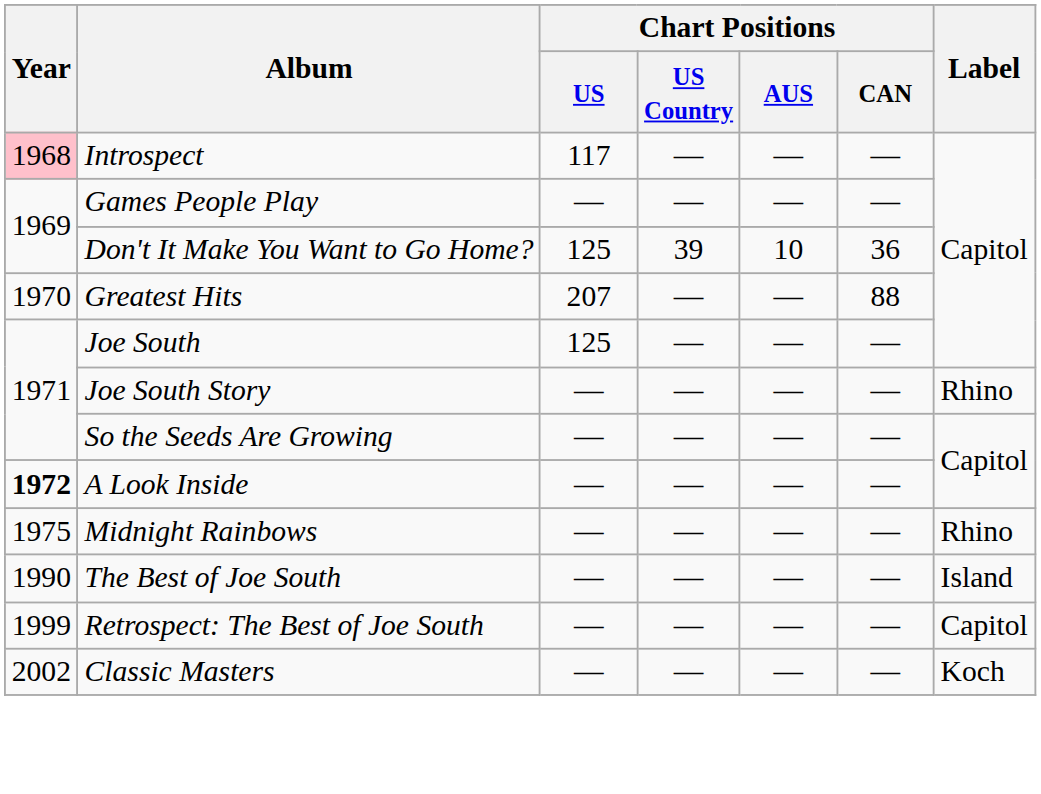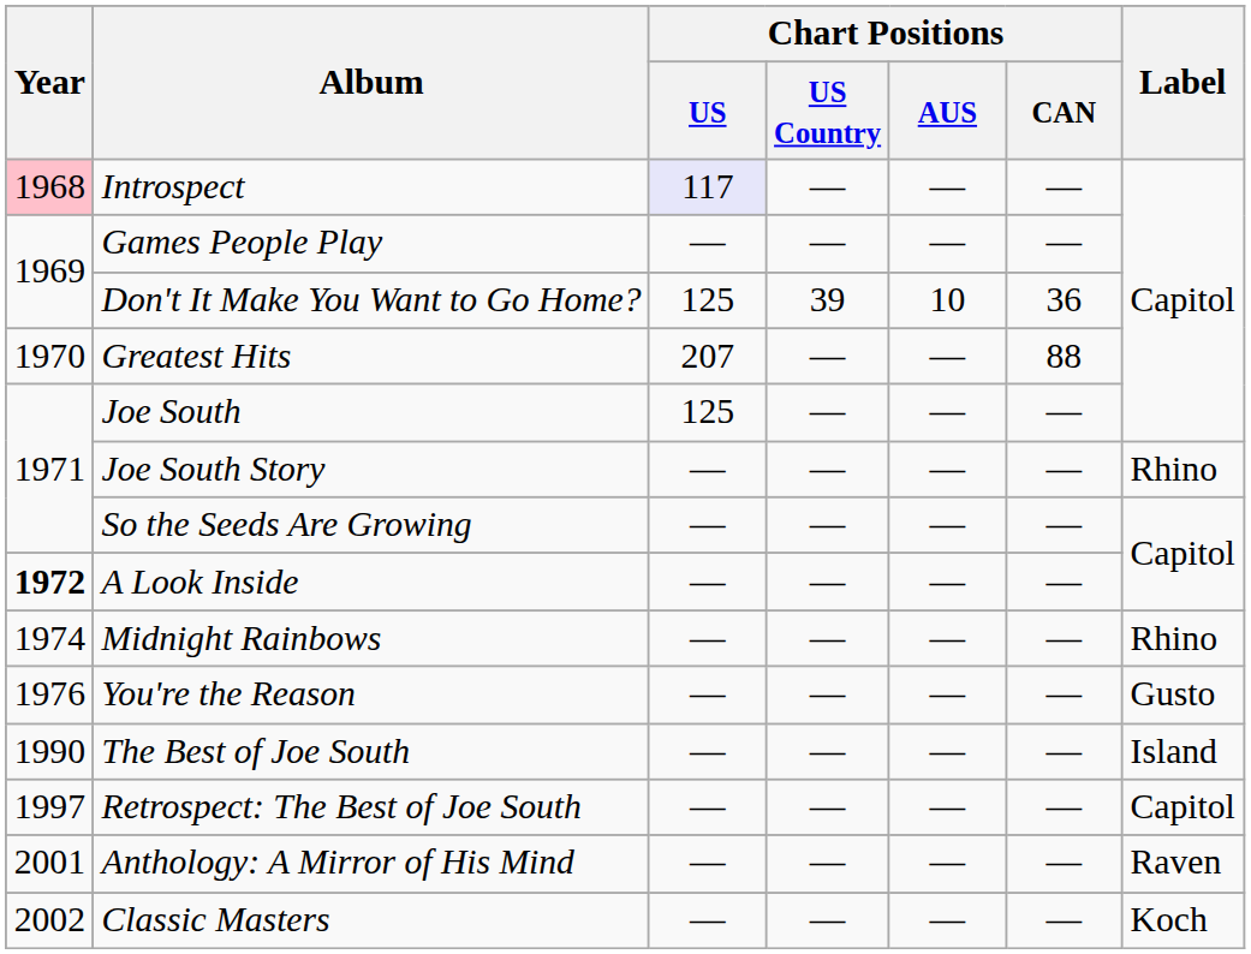 <table class="wikitable">
 <tr>
 <th rowspan="2">Year</th>
 <th rowspan="2">Album</th>
 <th colspan="4">Chart Positions</th>
 <th rowspan="2">Label</th>
 </tr>
 <tr>
 <th style="width:45px;"><small><a href='#'>US</a></small></th>
 <th style="width:45px;"><small><a href='#'>US Country</a></small></th>
 <th style="width:45px;"><small><a href='#'>AUS</a></small></th>
 <th style="width:45px;"><small>CAN</small></th>
 </tr>
 <tr>
 <td rowspan="1" style="background: pink;">1968</td>
 <td><em>Introspect</em></td>
-<td style="text-align:center;">117</td>
+<td style="background: lavender; text-align:center;">117</td>
 <td style="text-align:center;">—</td>
 <td style="text-align:center;">—</td>
 <td style="text-align:center;">—</td>
 <td rowspan="5">Capitol</td>
 </tr>
 <tr>
 <td rowspan="2">1969</td>
 <td><em>Games People Play</em></td>
 <td style="text-align:center;">—</td>
 <td style="text-align:center;">—</td>
 <td style="text-align:center;">—</td>
 <td style="text-align:center;">—</td>
 </tr>
 <tr>
 <td><em>Don't It Make You Want to Go Home?</em></td>
 <td style="text-align:center;">125</td>
 <td style="text-align:center;">39</td>
 <td style="text-align:center;">10</td>
 <td style="text-align:center;">36</td>
 </tr>
 <tr>
 <td rowspan="1">1970</td>
 <td><em>Greatest Hits</em></td>
 <td style="text-align:center;">207</td>
 <td style="text-align:center;">—</td>
 <td style="text-align:center;">—</td>
 <td style="text-align:center;">88</td>
 </tr>
 <tr>
 <td rowspan="3">1971</td>
 <td><em>Joe South</em></td>
 <td style="text-align:center;">125</td>
 <td style="text-align:center;">—</td>
 <td style="text-align:center;">—</td>
 <td style="text-align:center;">—</td>
 </tr>
 <tr>
 <td><em>Joe South Story</em></td>
 <td style="text-align:center;">—</td>
 <td style="text-align:center;">—</td>
 <td style="text-align:center;">—</td>
 <td style="text-align:center;">—</td>
 <td>Rhino</td>
 </tr>
 <tr>
 <td><em>So the Seeds Are Growing</em></td>
 <td style="text-align:center;">—</td>
 <td style="text-align:center;">—</td>
 <td style="text-align:center;">—</td>
 <td style="text-align:center;">—</td>
 <td rowspan="2">Capitol</td>
 </tr>
 <tr>
 <td><strong>1972</strong></td>
 <td><em>A Look Inside</em></td>
 <td style="text-align:center;">—</td>
 <td style="text-align:center;">—</td>
 <td style="text-align:center;">—</td>
 <td style="text-align:center;">—</td>
 </tr>
 <tr>
-<td>1975</td>
+<td>1974</td>
 <td><em>Midnight Rainbows</em></td>
 <td style="text-align:center;">—</td>
 <td style="text-align:center;">—</td>
 <td style="text-align:center;">—</td>
 <td style="text-align:center;">—</td>
 <td>Rhino</td>
+</tr>
+<tr>
+<td>1976</td>
+<td><em>You're the Reason</em></td>
+<td style="text-align:center;">—</td>
+<td style="text-align:center;">—</td>
+<td style="text-align:center;">—</td>
+<td style="text-align:center;">—</td>
+<td>Gusto</td>
 </tr>
 <tr>
 <td>1990</td>
 <td><em>The Best of Joe South</em></td>
 <td style="text-align:center;">—</td>
 <td style="text-align:center;">—</td>
 <td style="text-align:center;">—</td>
 <td style="text-align:center;">—</td>
 <td>Island</td>
 </tr>
 <tr>
-<td>1999</td>
+<td>1997</td>
 <td><em>Retrospect: The Best of Joe South</em></td>
 <td style="text-align:center;">—</td>
 <td style="text-align:center;">—</td>
 <td style="text-align:center;">—</td>
 <td style="text-align:center;">—</td>
 <td>Capitol</td>
+</tr>
+<tr>
+<td>2001</td>
+<td><em>Anthology: A Mirror of His Mind</em></td>
+<td style="text-align:center;">—</td>
+<td style="text-align:center;">—</td>
+<td style="text-align:center;">—</td>
+<td style="text-align:center;">—</td>
+<td>Raven</td>
 </tr>
 <tr>
 <td>2002</td>
 <td><em>Classic Masters</em></td>
 <td style="text-align:center;">—</td>
 <td style="text-align:center;">—</td>
 <td style="text-align:center;">—</td>
 <td style="text-align:center;">—</td>
 <td>Koch</td>
 </tr>
 </table>
